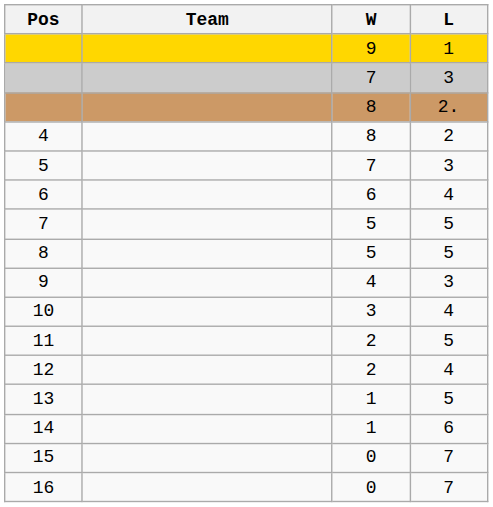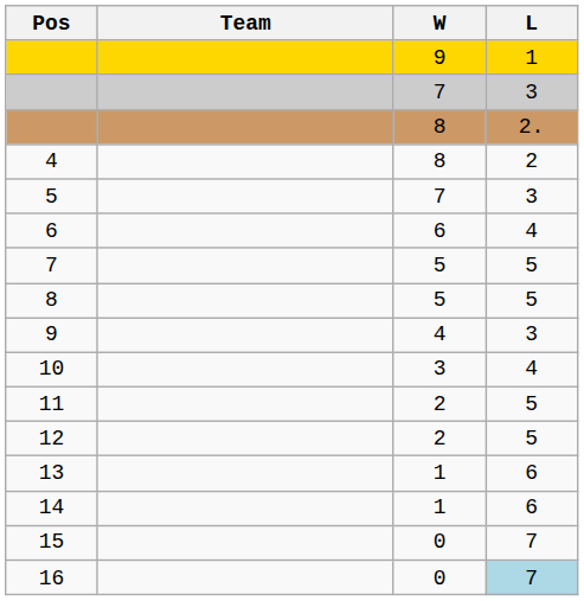 <table class="wikitable gauche" style="text-align:center">
 <tr bgcolor="e5e5e5">
 <th width="50">Pos</th>
 <th width="175">Team</th>
 <th width="50">W</th>
 <th width="50">L</th>
 </tr>
 <tr bgcolor=#FFD700>
 <td></td>
 <td align=left></td>
 <td>9</td>
 <td>1</td>
 </tr>
 <tr bgcolor=#CCCCCC>
 <td></td>
 <td align=left></td>
 <td>7</td>
 <td>3</td>
 </tr>
 <tr bgcolor=#CC9966>
 <td></td>
 <td align=left></td>
 <td>8</td>
 <td>2.</td>
 </tr>
 <tr>
 <td>4</td>
 <td align=left></td>
 <td>8</td>
 <td>2</td>
 </tr>
 <tr>
 <td>5</td>
 <td align=left></td>
 <td>7</td>
 <td>3</td>
 </tr>
 <tr>
 <td>6</td>
 <td align=left></td>
 <td>6</td>
 <td>4</td>
 </tr>
 <tr>
 <td>7</td>
 <td align=left></td>
 <td>5</td>
 <td>5</td>
 </tr>
 <tr>
 <td>8</td>
 <td align=left></td>
 <td>5</td>
 <td>5</td>
 </tr>
 <tr>
 <td>9</td>
 <td align=left></td>
 <td>4</td>
 <td>3</td>
 </tr>
 <tr>
 <td>10</td>
 <td align=left></td>
 <td>3</td>
 <td>4</td>
 </tr>
 <tr>
 <td>11</td>
 <td align=left></td>
 <td>2</td>
 <td>5</td>
 </tr>
 <tr>
 <td>12</td>
 <td align=left></td>
 <td>2</td>
-<td>4</td>
+<td>5</td>
 </tr>
 <tr>
 <td>13</td>
 <td align=left></td>
 <td>1</td>
-<td>5</td>
+<td>6</td>
 </tr>
 <tr>
 <td>14</td>
 <td align=left></td>
 <td>1</td>
 <td>6</td>
 </tr>
 <tr>
 <td>15</td>
 <td align=left></td>
 <td>0</td>
 <td>7</td>
 </tr>
 <tr>
 <td>16</td>
 <td align=left></td>
 <td>0</td>
-<td>7</td>
+<td style="background: lightblue;">7</td>
 </tr>
 </table>
